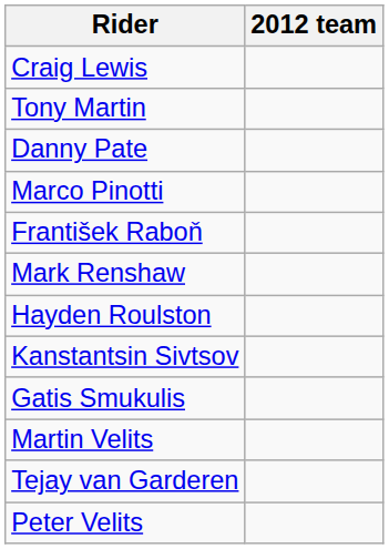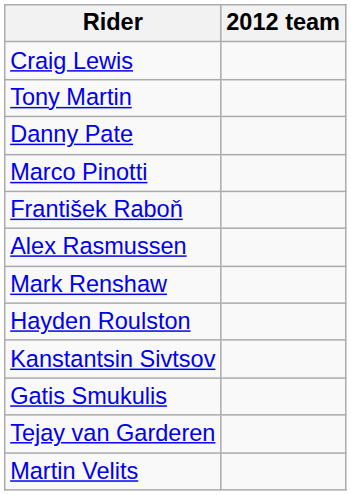 <table class="wikitable">
 <tr>
 <th>Rider</th>
 <th>2012 team</th>
 </tr>
 <tr>
 <td><a href='#'>Craig Lewis</a></td>
 <td></td>
 </tr>
 <tr>
 <td><a href='#'>Tony Martin</a></td>
 <td></td>
 </tr>
 <tr>
 <td><a href='#'>Danny Pate</a></td>
 <td></td>
 </tr>
 <tr>
 <td><a href='#'>Marco Pinotti</a></td>
 <td></td>
 </tr>
 <tr>
 <td><a href='#'>František Raboň</a></td>
 <td></td>
 </tr>
 <tr>
+<td><a href='#'>Alex Rasmussen</a></td>
+<td></td>
+</tr>
+<tr>
 <td><a href='#'>Mark Renshaw</a></td>
 <td></td>
 </tr>
 <tr>
 <td><a href='#'>Hayden Roulston</a></td>
 <td></td>
 </tr>
 <tr>
 <td><a href='#'>Kanstantsin Sivtsov</a></td>
 <td></td>
 </tr>
 <tr>
 <td><a href='#'>Gatis Smukulis</a></td>
 <td></td>
 </tr>
 <tr>
-<td><a href='#'>Martin Velits</a></td>
-<td></td>
-</tr>
-<tr>
 <td><a href='#'>Tejay van Garderen</a></td>
 <td></td>
 </tr>
 <tr>
-<td><a href='#'>Peter Velits</a></td>
+<td><a href='#'>Martin Velits</a></td>
 <td></td>
 </tr>
 </table>
